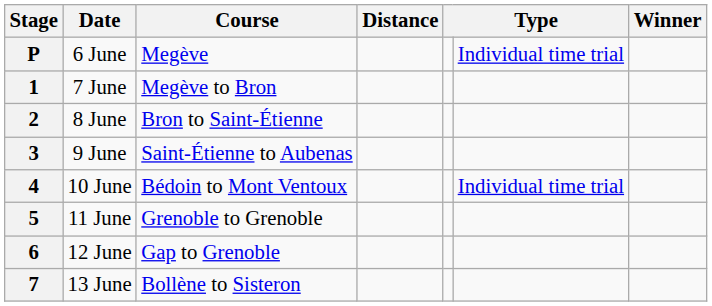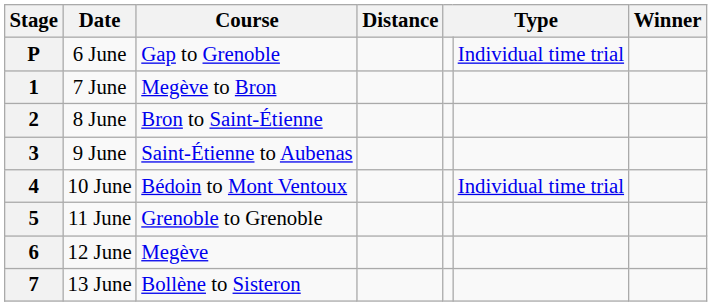 <table class="wikitable">
 <tr>
 <th>Stage</th>
 <th>Date</th>
 <th>Course</th>
 <th>Distance</th>
 <th scope="col" colspan="2">Type</th>
 <th>Winner</th>
 </tr>
 <tr>
 <th scope="row" style="text-align:center;">P</th>
 <td style="text-align:center;">6 June</td>
-<td><a href='#'>Megève</a></td>
+<td><a href='#'>Gap</a> to <a href='#'>Grenoble</a></td>
 <td style="text-align:center;"></td>
 <td></td>
 <td><a href='#'>Individual time trial</a></td>
 <td></td>
 </tr>
 <tr>
 <th scope="row" style="text-align:center;">1</th>
 <td style="text-align:center;">7 June</td>
 <td><a href='#'>Megève</a> to <a href='#'>Bron</a></td>
 <td style="text-align:center;"></td>
 <td></td>
 <td></td>
 <td></td>
 </tr>
 <tr>
 <th scope="row" style="text-align:center;">2</th>
 <td style="text-align:center;">8 June</td>
 <td><a href='#'>Bron</a> to <a href='#'>Saint-Étienne</a></td>
 <td style="text-align:center;"></td>
 <td></td>
 <td></td>
 <td></td>
 </tr>
 <tr>
 <th scope="row" style="text-align:center;">3</th>
 <td style="text-align:center;">9 June</td>
 <td><a href='#'>Saint-Étienne</a> to <a href='#'>Aubenas</a></td>
 <td style="text-align:center;"></td>
 <td></td>
 <td></td>
 <td></td>
 </tr>
 <tr>
 <th scope="row" style="text-align:center;">4</th>
 <td style="text-align:center;">10 June</td>
 <td><a href='#'>Bédoin</a> to <a href='#'>Mont Ventoux</a></td>
 <td style="text-align:center;"></td>
 <td></td>
 <td><a href='#'>Individual time trial</a></td>
 <td></td>
 </tr>
 <tr>
 <th scope="row" style="text-align:center;">5</th>
 <td style="text-align:center;">11 June</td>
 <td><a href='#'>Grenoble</a> to Grenoble</td>
 <td style="text-align:center;"></td>
 <td></td>
 <td></td>
 <td></td>
 </tr>
 <tr>
 <th scope="row" style="text-align:center;">6</th>
 <td style="text-align:center;">12 June</td>
-<td><a href='#'>Gap</a> to <a href='#'>Grenoble</a></td>
+<td><a href='#'>Megève</a></td>
 <td style="text-align:center;"></td>
 <td></td>
 <td></td>
 <td></td>
 </tr>
 <tr>
 <th scope="row" style="text-align:center;">7</th>
 <td style="text-align:center;">13 June</td>
 <td><a href='#'>Bollène</a> to <a href='#'>Sisteron</a></td>
 <td style="text-align:center;"></td>
 <td></td>
 <td></td>
 <td></td>
 </tr>
 </table>
